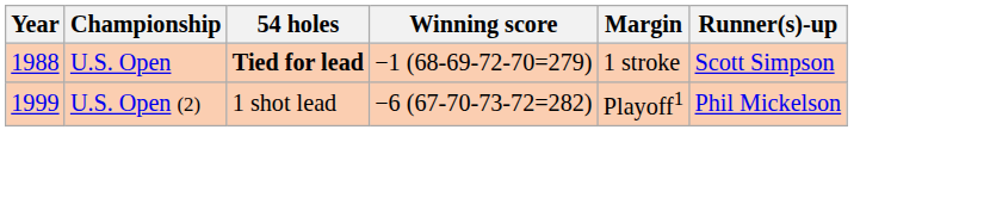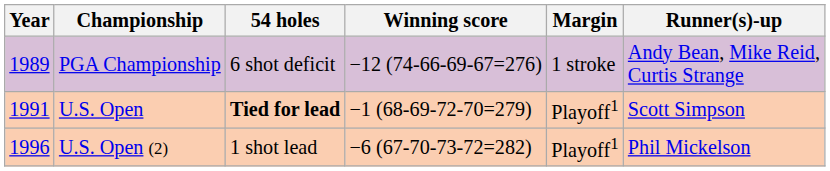 <table class="wikitable">
 <tr>
 <th>Year</th>
 <th>Championship</th>
 <th>54 holes</th>
 <th>Winning score</th>
 <th>Margin</th>
 <th>Runner(s)-up</th>
 </tr>
+<tr style="background:thistle;">
+<td><a href='#'>1989</a></td>
+<td><a href='#'>PGA Championship</a></td>
+<td>6 shot deficit</td>
+<td>−12 (74-66-69-67=276)</td>
+<td>1 stroke</td>
+<td> <a href='#'>Andy Bean</a>,  <a href='#'>Mike Reid</a>,<br> <a href='#'>Curtis Strange</a></td>
+</tr>
 <tr style="background:#fbceb1;">
-<td><a href='#'>1988</a></td>
+<td><a href='#'>1991</a></td>
 <td><a href='#'>U.S. Open</a></td>
 <td><strong>Tied for lead</strong></td>
 <td>−1 (68-69-72-70=279)</td>
-<td>1 stroke</td>
+<td>Playoff<sup>1</sup></td>
 <td> <a href='#'>Scott Simpson</a></td>
 </tr>
 <tr style="background:#fbceb1;">
-<td><a href='#'>1999</a></td>
+<td><a href='#'>1996</a></td>
 <td><a href='#'>U.S. Open</a> <small>(2)</small></td>
 <td>1 shot lead</td>
 <td>−6 (67-70-73-72=282)</td>
 <td>Playoff<sup>1</sup></td>
 <td> <a href='#'>Phil Mickelson</a></td>
 </tr>
 </table>
